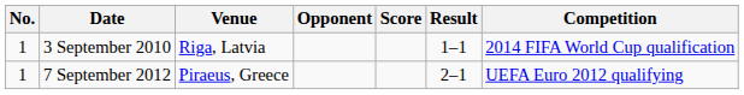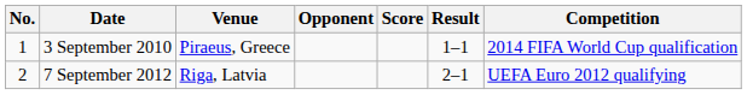 <table class="wikitable sortable">
 <tr>
 <th scope="col">No.</th>
 <th scope="col">Date</th>
 <th scope="col">Venue</th>
 <th scope="col">Opponent</th>
 <th scope="col">Score</th>
 <th scope="col">Result</th>
 <th scope="col">Competition</th>
 </tr>
 <tr>
 <td style="text-align:center">1</td>
 <td>3 September 2010</td>
-<td><a href='#'>Riga</a>, Latvia</td>
+<td><a href='#'>Piraeus</a>, Greece</td>
 <td></td>
 <td></td>
 <td style="text-align:center">1–1</td>
 <td><a href='#'>2014 FIFA World Cup qualification</a></td>
 </tr>
 <tr>
-<td style="text-align:center">1</td>
+<td style="text-align:center">2</td>
 <td>7 September 2012</td>
-<td><a href='#'>Piraeus</a>, Greece</td>
+<td><a href='#'>Riga</a>, Latvia</td>
 <td></td>
 <td></td>
 <td style="text-align:center">2–1</td>
 <td><a href='#'>UEFA Euro 2012 qualifying</a></td>
 </tr>
 </table>
